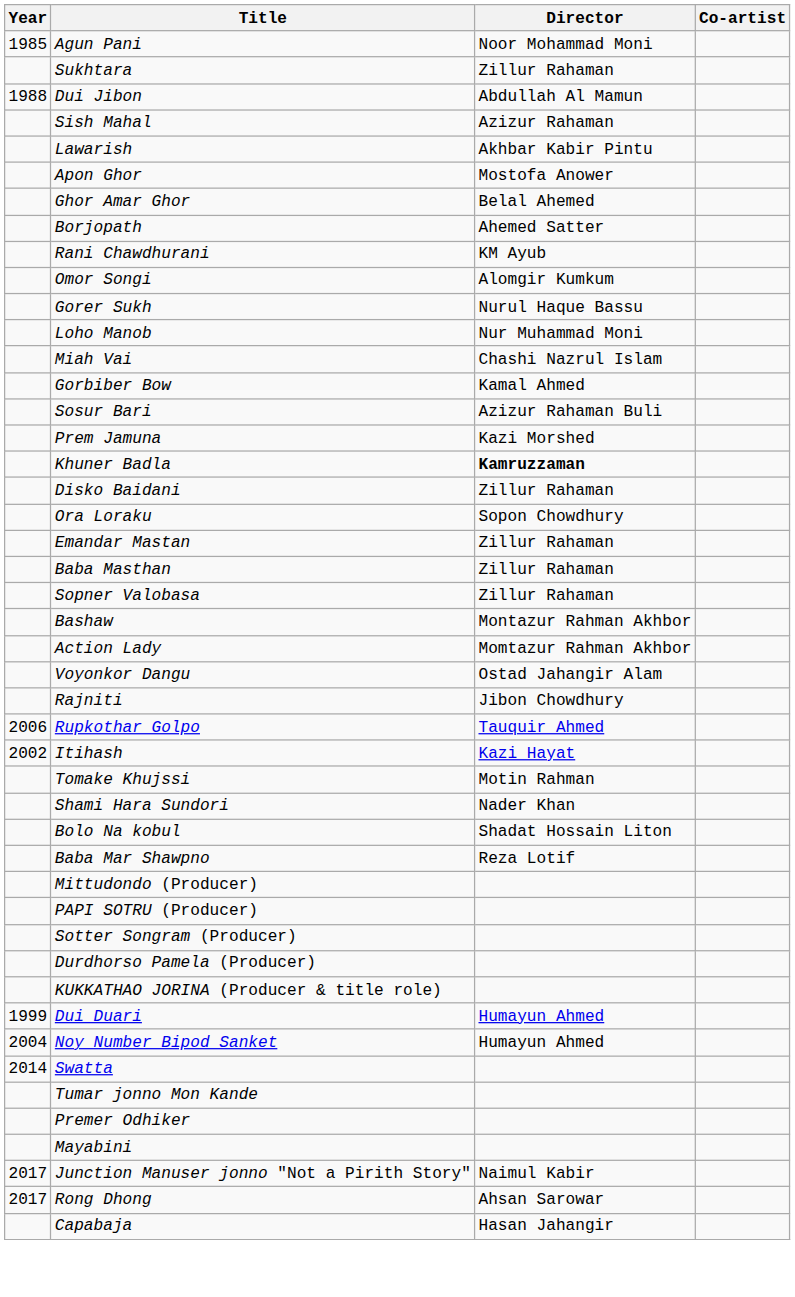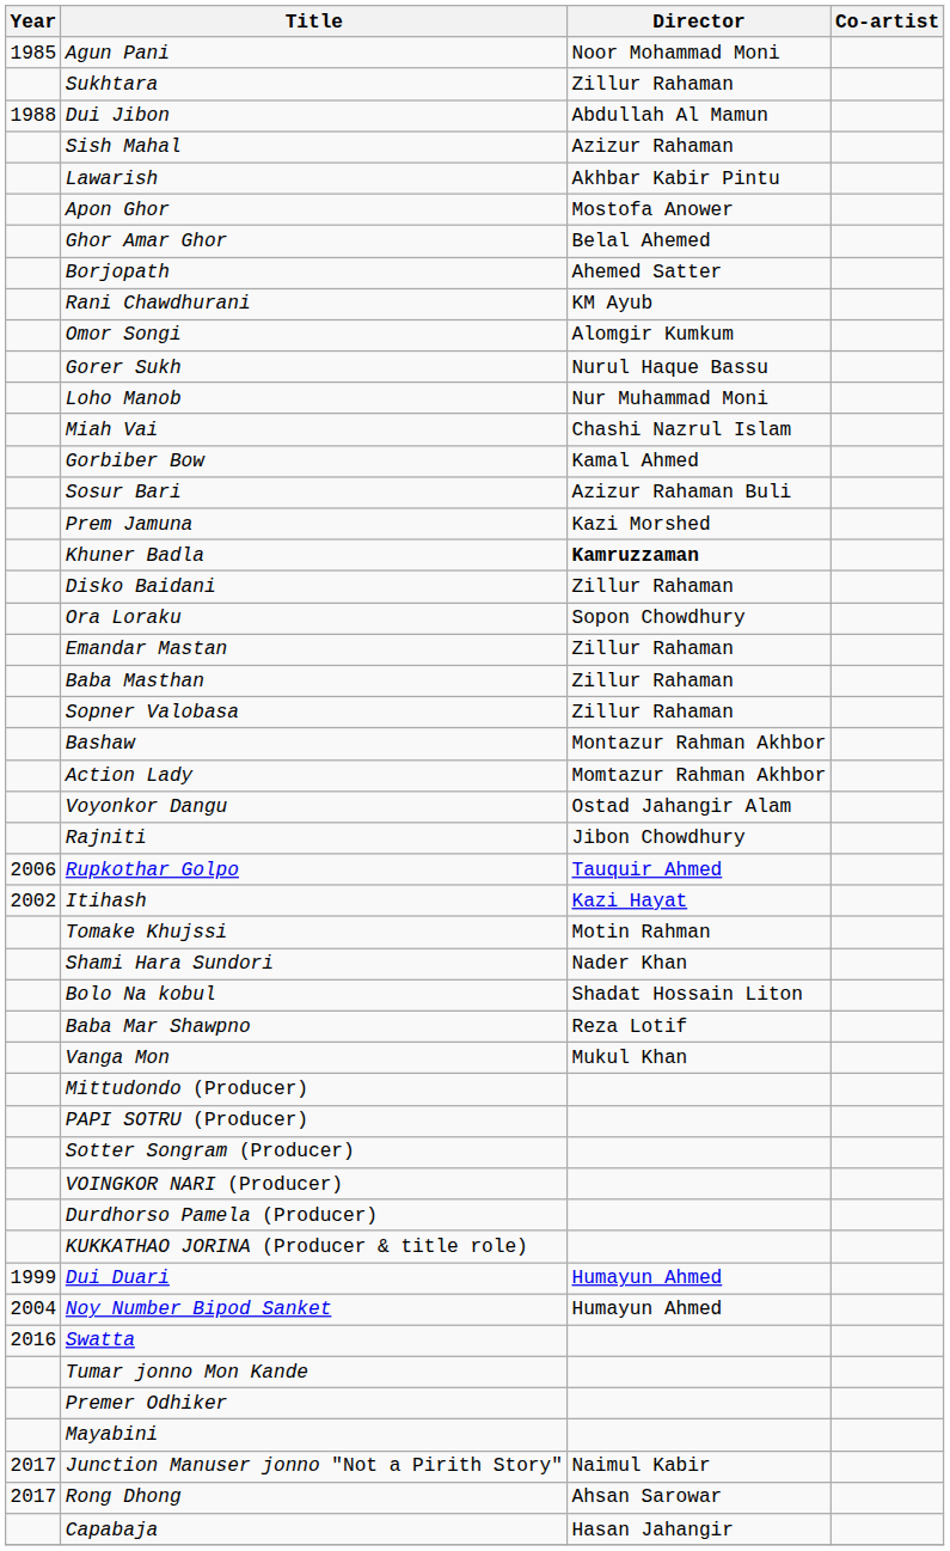 <table class="wikitable sortable">
 <tr>
 <th>Year</th>
 <th>Title</th>
 <th>Director</th>
 <th>Co-artist</th>
 </tr>
 <tr>
 <td>1985</td>
 <td><em>Agun Pani</em></td>
 <td>Noor Mohammad Moni</td>
 <td></td>
 </tr>
 <tr>
 <td></td>
 <td><em>Sukhtara</em></td>
 <td>Zillur Rahaman</td>
 <td></td>
 </tr>
 <tr>
 <td>1988</td>
 <td><em>Dui Jibon</em></td>
 <td>Abdullah Al Mamun</td>
 <td></td>
 </tr>
 <tr>
 <td></td>
 <td><em>Sish Mahal</em></td>
 <td>Azizur Rahaman</td>
 <td></td>
 </tr>
 <tr>
 <td></td>
 <td><em>Lawarish</em></td>
 <td>Akhbar Kabir Pintu</td>
 <td></td>
 </tr>
 <tr>
 <td></td>
 <td><em>Apon Ghor</em></td>
 <td>Mostofa Anower</td>
 <td></td>
 </tr>
 <tr>
 <td></td>
 <td><em>Ghor Amar Ghor</em></td>
 <td>Belal Ahemed</td>
 <td></td>
 </tr>
 <tr>
 <td></td>
 <td><em>Borjopath</em></td>
 <td>Ahemed Satter</td>
 <td></td>
 </tr>
 <tr>
 <td></td>
 <td><em>Rani Chawdhurani</em></td>
 <td>KM Ayub</td>
 <td></td>
 </tr>
 <tr>
 <td></td>
 <td><em>Omor Songi</em></td>
 <td>Alomgir Kumkum</td>
 <td></td>
 </tr>
 <tr>
 <td></td>
 <td><em>Gorer Sukh</em></td>
 <td>Nurul Haque Bassu</td>
 <td></td>
 </tr>
 <tr>
 <td></td>
 <td><em>Loho Manob</em></td>
 <td>Nur Muhammad Moni</td>
 <td></td>
 </tr>
 <tr>
 <td></td>
 <td><em>Miah Vai</em></td>
 <td>Chashi Nazrul Islam</td>
 <td></td>
 </tr>
 <tr>
 <td></td>
 <td><em>Gorbiber Bow</em></td>
 <td>Kamal Ahmed</td>
 <td></td>
 </tr>
 <tr>
 <td></td>
 <td><em>Sosur Bari</em></td>
 <td>Azizur Rahaman Buli</td>
 <td></td>
 </tr>
 <tr>
 <td></td>
 <td><em>Prem Jamuna</em></td>
 <td>Kazi Morshed</td>
 <td></td>
 </tr>
 <tr>
 <td></td>
 <td><em>Khuner Badla</em></td>
 <td><strong>Kamruzzaman</strong></td>
 <td></td>
 </tr>
 <tr>
 <td></td>
 <td><em>Disko Baidani</em></td>
 <td>Zillur Rahaman</td>
 <td></td>
 </tr>
 <tr>
 <td></td>
 <td><em>Ora Loraku</em></td>
 <td>Sopon Chowdhury</td>
 <td></td>
 </tr>
 <tr>
 <td></td>
 <td><em>Emandar Mastan</em></td>
 <td>Zillur Rahaman</td>
 <td></td>
 </tr>
 <tr>
 <td></td>
 <td><em>Baba Masthan</em></td>
 <td>Zillur Rahaman</td>
 <td></td>
 </tr>
 <tr>
 <td></td>
 <td><em>Sopner Valobasa</em></td>
 <td>Zillur Rahaman</td>
 <td></td>
 </tr>
 <tr>
 <td></td>
 <td><em>Bashaw</em></td>
 <td>Montazur Rahman Akhbor</td>
 <td></td>
 </tr>
 <tr>
 <td></td>
 <td><em>Action Lady</em></td>
 <td>Momtazur Rahman Akhbor</td>
 <td></td>
 </tr>
 <tr>
 <td></td>
 <td><em>Voyonkor Dangu</em></td>
 <td>Ostad Jahangir Alam</td>
 <td></td>
 </tr>
 <tr>
 <td></td>
 <td><em>Rajniti</em></td>
 <td>Jibon Chowdhury</td>
 <td></td>
 </tr>
 <tr>
 <td>2006</td>
 <td><em><a href='#'>Rupkothar Golpo</a></em></td>
 <td><a href='#'>Tauquir Ahmed</a></td>
 <td></td>
 </tr>
 <tr>
 <td>2002</td>
 <td><em>Itihash</em></td>
 <td><a href='#'>Kazi Hayat</a></td>
 <td></td>
 </tr>
 <tr>
 <td></td>
 <td><em>Tomake Khujssi</em></td>
 <td>Motin Rahman</td>
 <td></td>
 </tr>
 <tr>
 <td></td>
 <td><em>Shami Hara Sundori</em></td>
 <td>Nader Khan</td>
 <td></td>
 </tr>
 <tr>
 <td></td>
 <td><em>Bolo Na kobul</em></td>
 <td>Shadat Hossain Liton</td>
 <td></td>
 </tr>
 <tr>
 <td></td>
 <td><em>Baba Mar Shawpno</em></td>
 <td>Reza Lotif</td>
 <td></td>
 </tr>
 <tr>
 <td></td>
+<td><em>Vanga Mon</em></td>
+<td>Mukul Khan</td>
+<td></td>
+</tr>
+<tr>
+<td></td>
 <td><em>Mittudondo</em> (Producer)</td>
 <td></td>
 <td></td>
 </tr>
 <tr>
 <td></td>
 <td><em>PAPI SOTRU</em> (Producer)</td>
 <td></td>
 <td></td>
 </tr>
 <tr>
 <td></td>
 <td><em>Sotter Songram</em> (Producer)</td>
+<td></td>
+<td></td>
+</tr>
+<tr>
+<td></td>
+<td><em>VOINGKOR NARI</em> (Producer)</td>
 <td></td>
 <td></td>
 </tr>
 <tr>
 <td></td>
 <td><em>Durdhorso Pamela</em> (Producer)</td>
 <td></td>
 <td></td>
 </tr>
 <tr>
 <td></td>
 <td><em>KUKKATHAO JORINA</em> (Producer & title role)</td>
 <td></td>
 <td></td>
 </tr>
 <tr>
 <td>1999</td>
 <td><em><a href='#'>Dui Duari</a></em></td>
 <td><a href='#'>Humayun Ahmed</a></td>
 <td></td>
 </tr>
 <tr>
 <td>2004</td>
 <td><em><a href='#'>Noy Number Bipod Sanket</a></em></td>
 <td>Humayun Ahmed</td>
 <td></td>
 </tr>
 <tr>
-<td>2014</td>
+<td>2016</td>
 <td><em><a href='#'>Swatta</a></em></td>
 <td></td>
 <td></td>
 </tr>
 <tr>
 <td></td>
 <td><em>Tumar jonno Mon Kande</em></td>
 <td></td>
 <td></td>
 </tr>
 <tr>
 <td></td>
 <td><em>Premer Odhiker</em></td>
 <td></td>
 <td></td>
 </tr>
 <tr>
 <td></td>
 <td><em>Mayabini</em></td>
 <td></td>
 <td></td>
 </tr>
 <tr>
 <td>2017</td>
 <td><em>Junction Manuser jonno</em> "Not a Pirith Story"</td>
 <td>Naimul Kabir</td>
 <td></td>
 </tr>
 <tr>
 <td>2017</td>
 <td><em>Rong Dhong</em></td>
 <td>Ahsan Sarowar</td>
 <td></td>
 </tr>
 <tr>
 <td></td>
 <td><em>Capabaja</em></td>
 <td>Hasan Jahangir</td>
 <td></td>
 </tr>
 <tr>
 </tr>
 </table>
